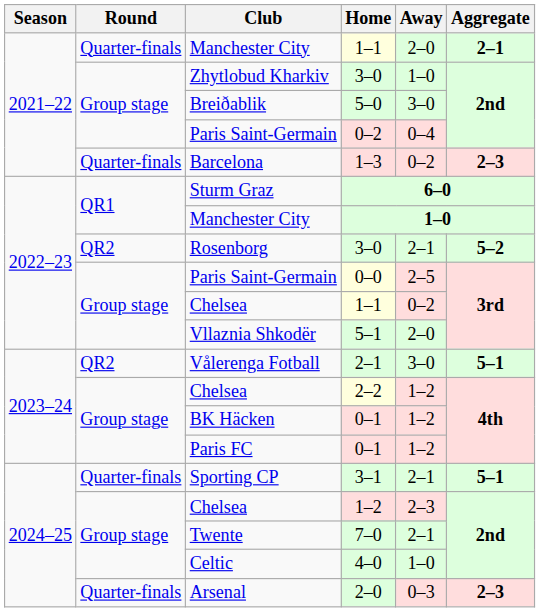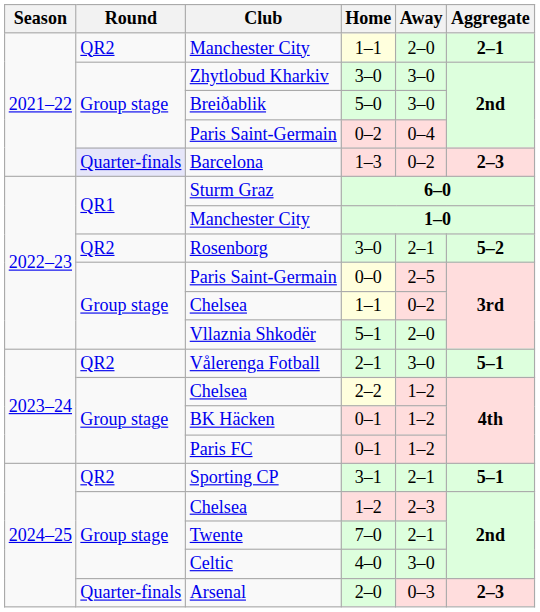 <table class="wikitable">
 <tr>
 <th>Season</th>
 <th>Round</th>
 <th>Club</th>
 <th>Home</th>
 <th>Away</th>
 <th>Aggregate</th>
 </tr>
 <tr>
 <td rowspan=5><a href='#'>2021–22</a></td>
-<td><a href='#'>Quarter-finals</a></td>
+<td><a href='#'>QR2</a></td>
 <td> <a href='#'>Manchester City</a></td>
 <td style="background:#ffffdd; text-align:center;">1–1</td>
 <td style="background:#ddffdd; text-align:center;">2–0</td>
 <td style="background:#ddffdd; text-align:center;"><strong>2–1</strong></td>
 </tr>
 <tr>
 <td rowspan=3><a href='#'>Group stage</a></td>
 <td> <a href='#'>Zhytlobud Kharkiv</a></td>
 <td style="background:#ddffdd; text-align:center;">3–0</td>
-<td style="background:#ddffdd; text-align:center;">1–0</td>
+<td style="background:#ddffdd; text-align:center;">3–0</td>
 <td bgcolor="#ddffdd" rowspan="3" align="center"><strong>2nd</strong></td>
 </tr>
 <tr>
 <td> <a href='#'>Breiðablik</a></td>
 <td style="background:#ddffdd; text-align:center;">5–0</td>
 <td style="background:#ddffdd; text-align:center;">3–0</td>
 </tr>
 <tr>
 <td> <a href='#'>Paris Saint-Germain</a></td>
 <td style="background:#ffdddd; text-align:center;">0–2</td>
 <td style="background:#ffdddd; text-align:center;">0–4</td>
 </tr>
 <tr>
-<td><a href='#'>Quarter-finals</a></td>
+<td style="background: lavender;"><a href='#'>Quarter-finals</a></td>
 <td> <a href='#'>Barcelona</a></td>
 <td style="background:#ffdddd; text-align:center;">1–3</td>
 <td style="background:#ffdddd; text-align:center;">0–2</td>
 <td style="background:#ffdddd; text-align:center;"><strong>2–3</strong></td>
 </tr>
 <tr>
 <td rowspan=6><a href='#'>2022–23</a></td>
 <td rowspan=2><a href='#'>QR1</a></td>
 <td> <a href='#'>Sturm Graz</a></td>
 <td colspan="3" style="background:#ddffdd;text-align:center;"><strong>6–0</strong></td>
 </tr>
 <tr>
 <td> <a href='#'>Manchester City</a></td>
 <td colspan="3" style="background:#ddffdd;text-align:center;"><strong>1–0</strong></td>
 </tr>
 <tr>
 <td><a href='#'>QR2</a></td>
 <td> <a href='#'>Rosenborg</a></td>
 <td style="background:#ddffdd; text-align:center;">3–0</td>
 <td style="background:#ddffdd; text-align:center;">2–1</td>
 <td style="background:#ddffdd; text-align:center;"><strong>5–2</strong></td>
 </tr>
 <tr>
 <td rowspan=3><a href='#'>Group stage</a></td>
 <td> <a href='#'>Paris Saint-Germain</a></td>
 <td style="background:#ffffdd; text-align:center;">0–0</td>
 <td style="background:#ffdddd; text-align:center;">2–5</td>
 <td bgcolor="#ffdddd" rowspan="3" style="text-align:center;"><strong>3rd</strong></td>
 </tr>
 <tr>
 <td> <a href='#'>Chelsea</a></td>
 <td style="background:#ffffdd; text-align:center;">1–1</td>
 <td style="background:#ffdddd; text-align:center;">0–2</td>
 </tr>
 <tr>
 <td> <a href='#'>Vllaznia Shkodër</a></td>
 <td style="background:#ddffdd; text-align:center;">5–1</td>
 <td style="background:#ddffdd; text-align:center;">2–0</td>
 </tr>
 <tr>
 <td rowspan=4><a href='#'>2023–24</a></td>
 <td><a href='#'>QR2</a></td>
 <td> <a href='#'>Vålerenga Fotball</a></td>
 <td style="background:#ddffdd; text-align:center;">2–1</td>
 <td style="background:#ddffdd; text-align:center;">3–0</td>
 <td style="background:#ddffdd; text-align:center;"><strong>5–1</strong></td>
 </tr>
 <tr>
 <td rowspan=3><a href='#'>Group stage</a></td>
 <td> <a href='#'>Chelsea</a></td>
 <td style="background:#ffffdd; text-align:center;">2–2</td>
 <td style="background:#ffdddd;  text-align:center;">1–2</td>
 <td bgcolor="#ffdddd" rowspan="3" align="center"><strong>4th</strong></td>
 </tr>
 <tr>
 <td> <a href='#'>BK Häcken</a></td>
 <td style="background:#ffdddd; text-align:center;">0–1</td>
 <td style="background:#ffdddd; text-align:center;">1–2</td>
 </tr>
 <tr>
 <td> <a href='#'>Paris FC</a></td>
 <td style="background:#ffdddd; text-align:center;">0–1</td>
 <td style="background:#ffdddd; text-align:center;">1–2</td>
 </tr>
 <tr>
 <td rowspan=5><a href='#'>2024–25</a></td>
-<td><a href='#'>Quarter-finals</a></td>
+<td><a href='#'>QR2</a></td>
 <td> <a href='#'>Sporting CP</a></td>
 <td style="background:#ddffdd; text-align:center;">3–1</td>
 <td style="background:#ddffdd; text-align:center;">2–1</td>
 <td style="background:#ddffdd; text-align:center;"><strong>5–1</strong></td>
 </tr>
 <tr>
 <td rowspan=3><a href='#'>Group stage</a></td>
 <td> <a href='#'>Chelsea</a></td>
 <td style="background:#ffdddd; text-align:center;">1–2</td>
 <td style="background:#ffdddd; text-align:center;">2–3</td>
 <td bgcolor="#ddffdd" rowspan="3" align="center"><strong>2nd</strong></td>
 </tr>
 <tr>
 <td> <a href='#'>Twente</a></td>
 <td style="background:#ddffdd; text-align:center;">7–0</td>
 <td style="background:#ddffdd; text-align:center;">2–1</td>
 </tr>
 <tr>
 <td> <a href='#'>Celtic</a></td>
 <td style="background:#ddffdd; text-align:center;">4–0</td>
-<td style="background:#ddffdd; text-align:center;">1–0</td>
+<td style="background:#ddffdd; text-align:center;">3–0</td>
 </tr>
 <tr>
 <td><a href='#'>Quarter-finals</a></td>
 <td> <a href='#'>Arsenal</a></td>
 <td style="background:#ddffdd; text-align:center;">2–0</td>
 <td style="background:#ffdddd; text-align:center;">0–3</td>
 <td style="background:#ffdddd; text-align:center;"><strong>2–3</strong></td>
 </tr>
 </table>
